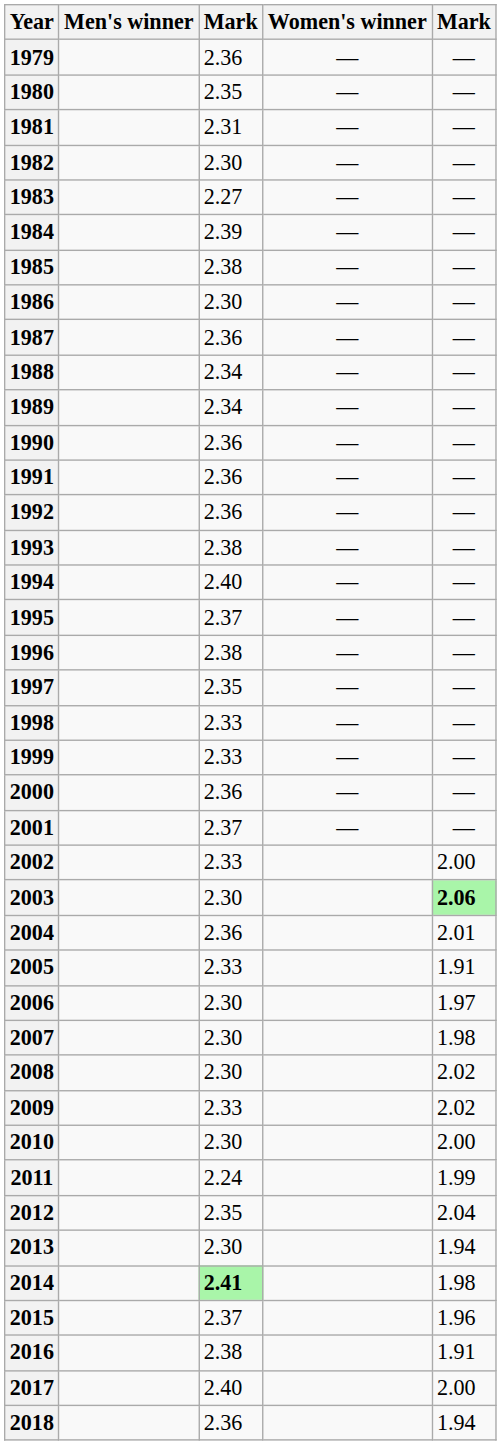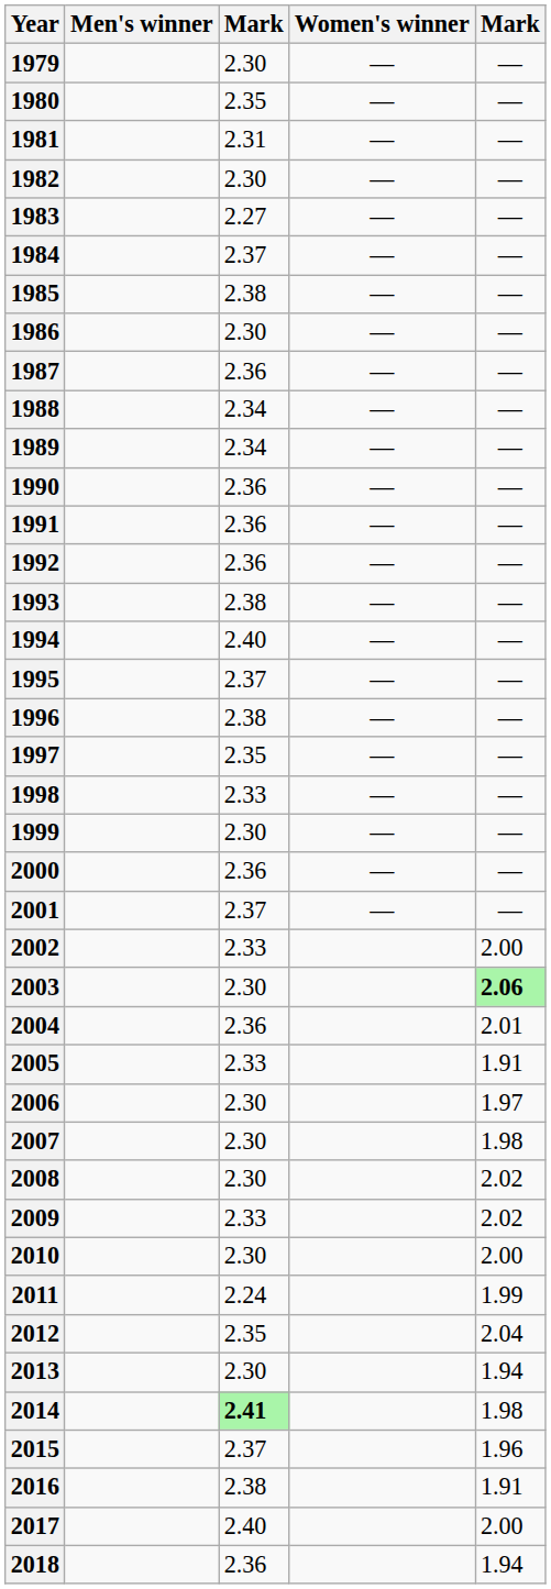 <table class="wikitable plainrowheaders sortable">
 <tr>
 <th scope="col">Year</th>
 <th scope="col">Men's winner</th>
 <th scope="col">Mark</th>
 <th scope="col">Women's winner</th>
 <th scope="col">Mark</th>
 </tr>
 <tr>
 <th scope="row">1979</th>
 <td></td>
-<td>2.36</td>
+<td>2.30</td>
 <td align=center>—</td>
 <td align=center>—</td>
 </tr>
 <tr>
 <th scope="row">1980</th>
 <td></td>
 <td>2.35</td>
 <td align=center>—</td>
 <td align=center>—</td>
 </tr>
 <tr>
 <th scope="row">1981</th>
 <td></td>
 <td>2.31</td>
 <td align=center>—</td>
 <td align=center>—</td>
 </tr>
 <tr>
 <th scope="row">1982</th>
 <td></td>
 <td>2.30</td>
 <td align=center>—</td>
 <td align=center>—</td>
 </tr>
 <tr>
 <th scope="row">1983</th>
 <td></td>
 <td>2.27</td>
 <td align=center>—</td>
 <td align=center>—</td>
 </tr>
 <tr>
 <th scope="row">1984</th>
 <td></td>
-<td>2.39</td>
+<td>2.37</td>
 <td align=center>—</td>
 <td align=center>—</td>
 </tr>
 <tr>
 <th scope="row">1985</th>
 <td></td>
 <td>2.38</td>
 <td align=center>—</td>
 <td align=center>—</td>
 </tr>
 <tr>
 <th scope="row">1986</th>
 <td></td>
 <td>2.30</td>
 <td align=center>—</td>
 <td align=center>—</td>
 </tr>
 <tr>
 <th scope="row">1987</th>
 <td></td>
 <td>2.36</td>
 <td align=center>—</td>
 <td align=center>—</td>
 </tr>
 <tr>
 <th scope="row">1988</th>
 <td></td>
 <td>2.34</td>
 <td align=center>—</td>
 <td align=center>—</td>
 </tr>
 <tr>
 <th scope="row">1989</th>
 <td></td>
 <td>2.34</td>
 <td align=center>—</td>
 <td align=center>—</td>
 </tr>
 <tr>
 <th scope="row">1990</th>
 <td></td>
 <td>2.36</td>
 <td align=center>—</td>
 <td align=center>—</td>
 </tr>
 <tr>
 <th scope="row">1991</th>
 <td></td>
 <td>2.36</td>
 <td align=center>—</td>
 <td align=center>—</td>
 </tr>
 <tr>
 <th scope="row">1992</th>
 <td></td>
 <td>2.36</td>
 <td align=center>—</td>
 <td align=center>—</td>
 </tr>
 <tr>
 <th scope="row">1993</th>
 <td></td>
 <td>2.38</td>
 <td align=center>—</td>
 <td align=center>—</td>
 </tr>
 <tr>
 <th scope="row">1994</th>
 <td></td>
 <td>2.40</td>
 <td align=center>—</td>
 <td align=center>—</td>
 </tr>
 <tr>
 <th scope="row">1995</th>
 <td></td>
 <td>2.37</td>
 <td align=center>—</td>
 <td align=center>—</td>
 </tr>
 <tr>
 <th scope="row">1996</th>
 <td></td>
 <td>2.38</td>
 <td align=center>—</td>
 <td align=center>—</td>
 </tr>
 <tr>
 <th scope="row">1997</th>
 <td></td>
 <td>2.35</td>
 <td align=center>—</td>
 <td align=center>—</td>
 </tr>
 <tr>
 <th scope="row">1998</th>
 <td></td>
 <td>2.33</td>
 <td align=center>—</td>
 <td align=center>—</td>
 </tr>
 <tr>
 <th scope="row">1999</th>
 <td></td>
-<td>2.33</td>
+<td>2.30</td>
 <td align=center>—</td>
 <td align=center>—</td>
 </tr>
 <tr>
 <th scope="row">2000</th>
 <td></td>
 <td>2.36</td>
 <td align=center>—</td>
 <td align=center>—</td>
 </tr>
 <tr>
 <th scope="row">2001</th>
 <td></td>
 <td>2.37</td>
 <td align=center>—</td>
 <td align=center>—</td>
 </tr>
 <tr>
 <th scope="row">2002</th>
 <td></td>
 <td>2.33</td>
 <td></td>
 <td>2.00</td>
 </tr>
 <tr>
 <th scope="row">2003</th>
 <td></td>
 <td>2.30</td>
 <td></td>
 <td bgcolor=#A9F5A9><strong>2.06</strong></td>
 </tr>
 <tr>
 <th scope="row">2004</th>
 <td></td>
 <td>2.36</td>
 <td></td>
 <td>2.01</td>
 </tr>
 <tr>
 <th scope="row">2005</th>
 <td></td>
 <td>2.33</td>
 <td></td>
 <td>1.91</td>
 </tr>
 <tr>
 <th scope="row">2006</th>
 <td></td>
 <td>2.30</td>
 <td></td>
 <td>1.97</td>
 </tr>
 <tr>
 <th scope="row">2007</th>
 <td></td>
 <td>2.30</td>
 <td></td>
 <td>1.98</td>
 </tr>
 <tr>
 <th scope="row">2008</th>
 <td><br></td>
 <td>2.30</td>
 <td></td>
 <td>2.02</td>
 </tr>
 <tr>
 <th scope="row">2009</th>
 <td></td>
 <td>2.33</td>
 <td></td>
 <td>2.02</td>
 </tr>
 <tr>
 <th scope="row">2010</th>
 <td></td>
 <td>2.30</td>
 <td></td>
 <td>2.00</td>
 </tr>
 <tr>
 <th scope="row">2011</th>
 <td></td>
 <td>2.24</td>
 <td></td>
 <td>1.99</td>
 </tr>
 <tr>
 <th scope="row">2012</th>
 <td></td>
 <td>2.35</td>
 <td></td>
 <td>2.04</td>
 </tr>
 <tr>
 <th scope="row">2013</th>
 <td></td>
 <td>2.30</td>
 <td></td>
 <td>1.94</td>
 </tr>
 <tr>
 <th scope="row">2014</th>
 <td></td>
 <td bgcolor=#A9F5A9><strong>2.41</strong></td>
 <td></td>
 <td>1.98</td>
 </tr>
 <tr>
 <th scope="row">2015</th>
 <td></td>
 <td>2.37</td>
 <td></td>
 <td>1.96</td>
 </tr>
 <tr>
 <th scope="row">2016</th>
 <td></td>
 <td>2.38</td>
 <td></td>
 <td>1.91</td>
 </tr>
 <tr>
 <th scope="row">2017</th>
 <td></td>
 <td>2.40</td>
 <td></td>
 <td>2.00</td>
 </tr>
 <tr>
 <th scope="row">2018</th>
 <td></td>
 <td>2.36</td>
 <td></td>
 <td>1.94</td>
 </tr>
 </table>
